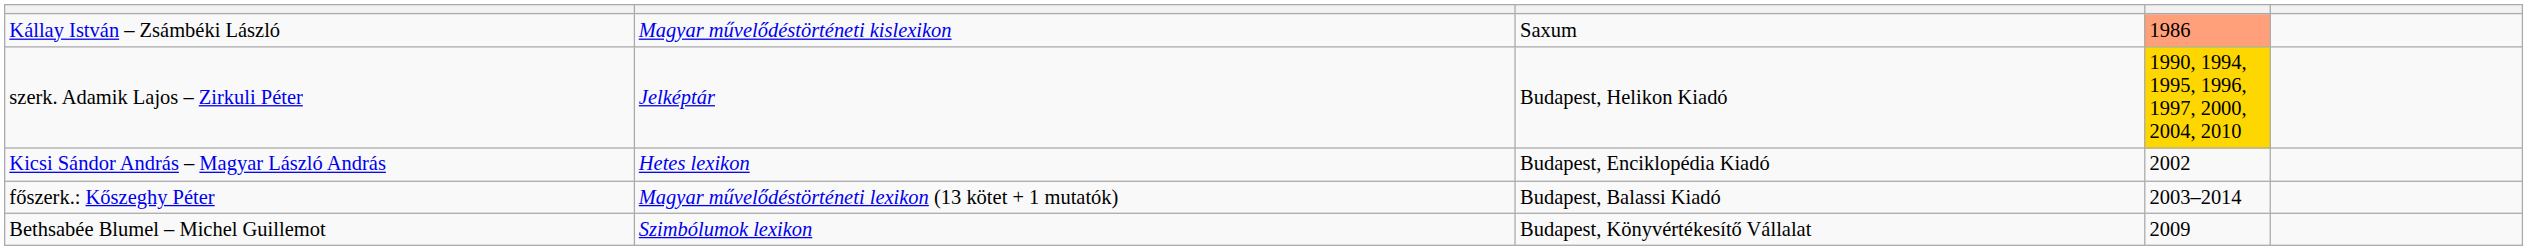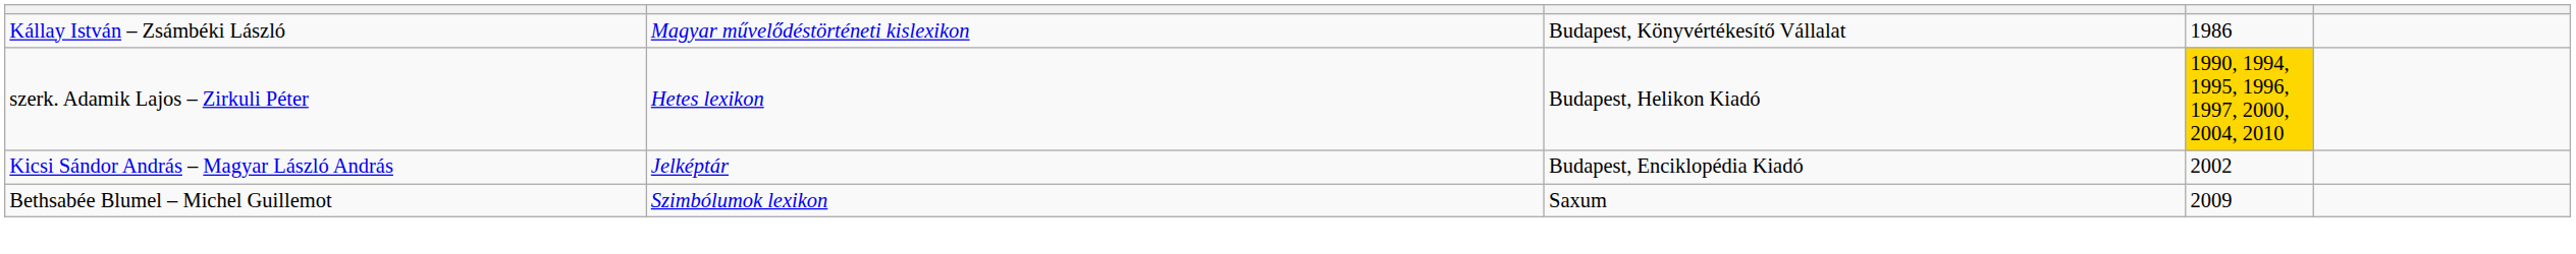 <table class="wikitable sortable">
 <tr>
 <th bgcolor="#DAA520" width="25%"></th>
 <th bgcolor="#DAA520" width="35%"></th>
 <th bgcolor="#DAA520" width="25%"></th>
 <th bgcolor="#DAA520" width="5%"></th>
 <th bgcolor="#DAA520" width="10%"></th>
 </tr>
 <tr>
 <td><a href='#'>Kállay István</a> – Zsámbéki László</td>
 <td><em><a href='#'>Magyar művelődéstörténeti kislexikon</a></em></td>
-<td>Saxum</td>
-<td style="background: lightsalmon;">1986</td>
+<td>Budapest, Könyvértékesítő Vállalat</td>
+<td>1986</td>
 <td></td>
 </tr>
 <tr>
 <td>szerk. Adamik Lajos – <a href='#'>Zirkuli Péter</a></td>
-<td><em><a href='#'>Jelképtár</a></em></td>
+<td><em><a href='#'>Hetes lexikon</a></em></td>
 <td>Budapest, Helikon Kiadó</td>
 <td style="background: gold;">1990, 1994, 1995, 1996, 1997, 2000, 2004, 2010</td>
 <td></td>
 </tr>
 <tr>
 <td><a href='#'>Kicsi Sándor András</a> – <a href='#'>Magyar László András</a></td>
-<td><em><a href='#'>Hetes lexikon</a></em></td>
+<td><em><a href='#'>Jelképtár</a></em></td>
 <td>Budapest, Enciklopédia Kiadó</td>
 <td>2002</td>
 <td></td>
 </tr>
 <tr>
-<td>főszerk.: <a href='#'>Kőszeghy Péter</a></td>
-<td><em><a href='#'>Magyar művelődéstörténeti lexikon</a></em> (13 kötet + 1 mutatók)</td>
-<td>Budapest, Balassi Kiadó</td>
-<td>2003–2014</td>
-<td></td>
-</tr>
-<tr>
 <td>Bethsabée Blumel – Michel Guillemot</td>
 <td><em><a href='#'>Szimbólumok lexikon</a></em></td>
-<td>Budapest, Könyvértékesítő Vállalat</td>
+<td>Saxum</td>
 <td>2009</td>
 <td></td>
 </tr>
 </table>
